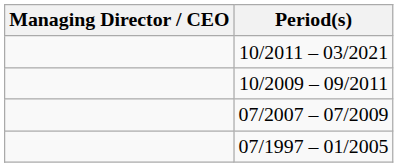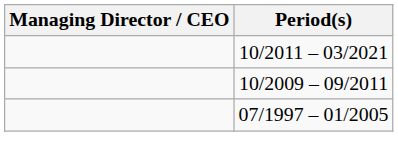 <table class="wikitable sortable" style="text-align:center;">
 <tr>
 <th>Managing Director / CEO</th>
 <th>Period(s)</th>
 </tr>
 <tr>
 <td style="text-align: left;"> </td>
 <td>10/2011 – 03/2021</td>
 </tr>
 <tr>
 <td style="text-align: left;"> </td>
 <td>10/2009 – 09/2011</td>
 </tr>
 <tr>
 <td style="text-align: left;"> </td>
-<td>07/2007 – 07/2009</td>
-</tr>
-<tr>
-<td style="text-align: left;"> </td>
 <td>07/1997 – 01/2005</td>
 </tr>
 </table>
